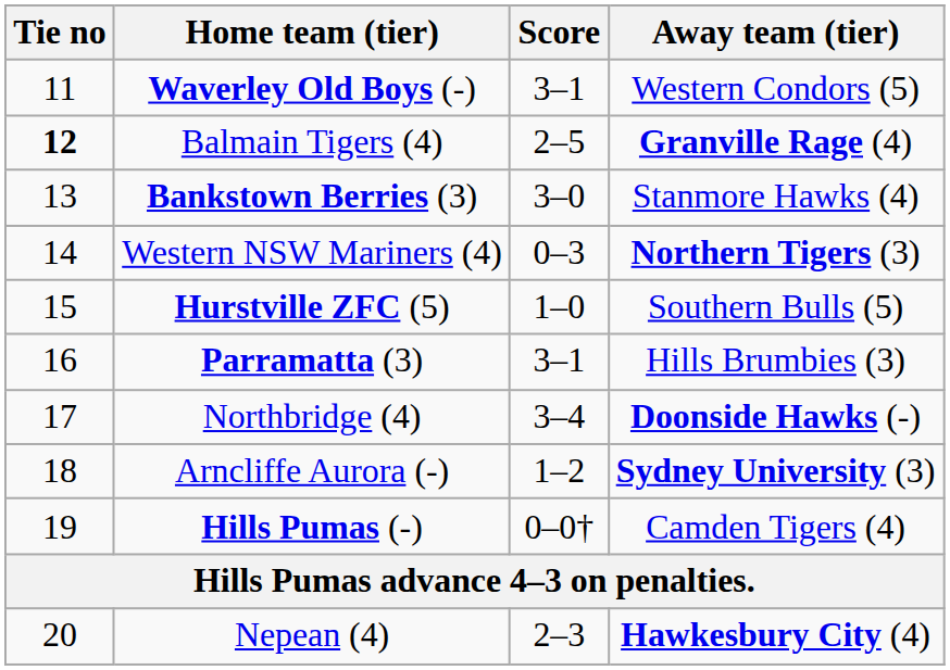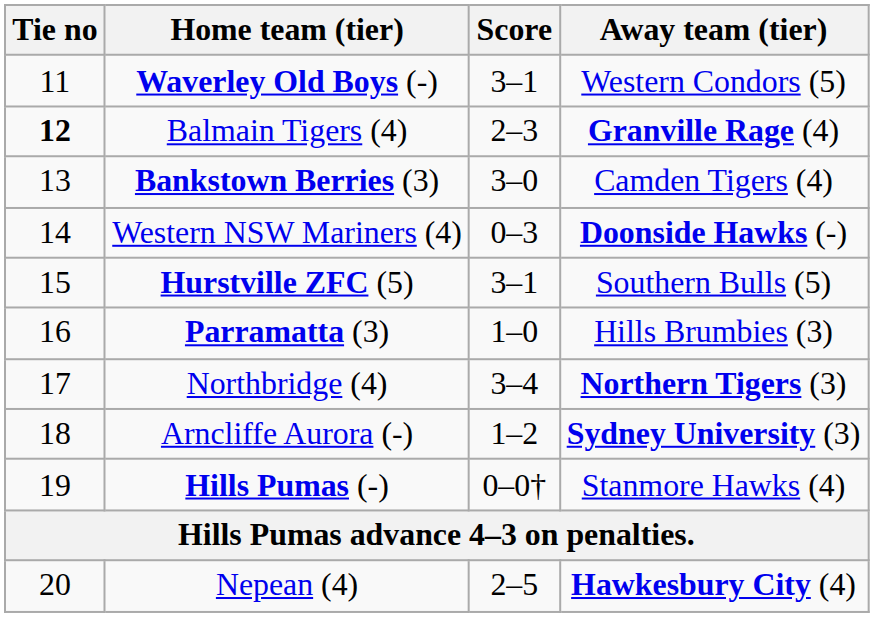 <table class="wikitable" style="text-align:center">
 <tr>
 <th>Tie no</th>
 <th>Home team (tier)</th>
 <th>Score</th>
 <th>Away team (tier)</th>
 </tr>
 <tr>
 <td>11</td>
 <td><strong><a href='#'>Waverley Old Boys</a></strong> (-)</td>
 <td>3–1</td>
 <td><a href='#'>Western Condors</a> (5)</td>
 </tr>
 <tr>
 <td><strong>12</strong></td>
 <td><a href='#'>Balmain Tigers</a> (4)</td>
-<td>2–5</td>
+<td>2–3</td>
 <td><strong><a href='#'>Granville Rage</a></strong> (4)</td>
 </tr>
 <tr>
 <td>13</td>
 <td><strong><a href='#'>Bankstown Berries</a></strong> (3)</td>
 <td>3–0</td>
-<td><a href='#'>Stanmore Hawks</a> (4)</td>
+<td><a href='#'>Camden Tigers</a> (4)</td>
 </tr>
 <tr>
 <td>14</td>
 <td><a href='#'>Western NSW Mariners</a> (4)</td>
 <td>0–3</td>
-<td><strong><a href='#'>Northern Tigers</a></strong> (3)</td>
+<td><strong><a href='#'>Doonside Hawks</a></strong> (-)</td>
 </tr>
 <tr>
 <td>15</td>
 <td><strong><a href='#'>Hurstville ZFC</a></strong> (5)</td>
-<td>1–0</td>
+<td>3–1</td>
 <td><a href='#'>Southern Bulls</a> (5)</td>
 </tr>
 <tr>
 <td>16</td>
 <td><strong><a href='#'>Parramatta</a></strong> (3)</td>
-<td>3–1</td>
+<td>1–0</td>
 <td><a href='#'>Hills Brumbies</a> (3)</td>
 </tr>
 <tr>
 <td>17</td>
 <td><a href='#'>Northbridge</a> (4)</td>
 <td>3–4</td>
-<td><strong><a href='#'>Doonside Hawks</a></strong> (-)</td>
+<td><strong><a href='#'>Northern Tigers</a></strong> (3)</td>
 </tr>
 <tr>
 <td>18</td>
 <td><a href='#'>Arncliffe Aurora</a> (-)</td>
 <td>1–2</td>
 <td><strong><a href='#'>Sydney University</a></strong> (3)</td>
 </tr>
 <tr>
 <td>19</td>
 <td><strong><a href='#'>Hills Pumas</a></strong> (-)</td>
 <td>0–0†</td>
-<td><a href='#'>Camden Tigers</a> (4)</td>
+<td><a href='#'>Stanmore Hawks</a> (4)</td>
 </tr>
 <tr>
 <th colspan=4>Hills Pumas advance 4–3 on penalties.</th>
 </tr>
 <tr>
 <td>20</td>
 <td><a href='#'>Nepean</a> (4)</td>
-<td>2–3</td>
+<td>2–5</td>
 <td><strong><a href='#'>Hawkesbury City</a></strong> (4)</td>
 </tr>
 </table>
